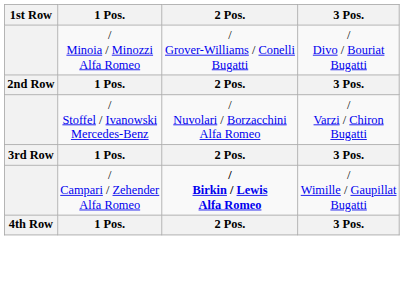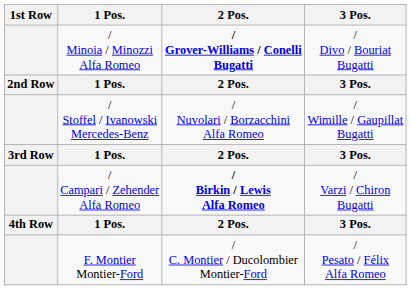 <table class="wikitable" style="font-size: 90%;">
 <tr>
 <th>1st Row</th>
 <th>1 Pos.</th>
 <th>2 Pos.</th>
 <th>3 Pos.</th>
 </tr>
 <tr align="center">
 <th></th>
 <td> / <br><a href='#'>Minoia</a> / <a href='#'>Minozzi</a><br><a href='#'>Alfa Romeo</a> <br></td>
-<td> / <br><a href='#'>Grover-Williams</a> / <a href='#'>Conelli</a><br><a href='#'>Bugatti</a> <br></td>
+<td><strong> / <br><a href='#'>Grover-Williams</a> / <a href='#'>Conelli</a><br><a href='#'>Bugatti</a> <br></strong></td>
 <td> / <br><a href='#'>Divo</a> / <a href='#'>Bouriat</a><br><a href='#'>Bugatti</a></td>
 </tr>
 <tr>
 <th>2nd Row</th>
 <th>1 Pos.</th>
 <th>2 Pos.</th>
 <th>3 Pos.</th>
 </tr>
 <tr align="center">
 <th></th>
 <td> / <br><a href='#'>Stoffel</a> /  <a href='#'>Ivanowski</a><br> <a href='#'>Mercedes-Benz</a> <br></td>
 <td> / <br><a href='#'>Nuvolari</a> / <a href='#'>Borzacchini</a><br><a href='#'>Alfa Romeo</a> <br></td>
-<td> / <br><a href='#'>Varzi</a> / <a href='#'>Chiron</a><br><a href='#'>Bugatti</a></td>
+<td> / <br><a href='#'>Wimille</a> / <a href='#'>Gaupillat</a><br><a href='#'>Bugatti</a></td>
 </tr>
 <tr>
 <th>3rd Row</th>
 <th>1 Pos.</th>
 <th>2 Pos.</th>
 <th>3 Pos.</th>
 </tr>
 <tr align="center">
 <th></th>
 <td> / <br><a href='#'>Campari</a> / <a href='#'>Zehender</a><br><a href='#'>Alfa Romeo</a> <br></td>
 <td><strong> / <br><a href='#'>Birkin</a> / <a href='#'>Lewis</a><br><a href='#'>Alfa Romeo</a> <br></strong></td>
-<td> / <br><a href='#'>Wimille</a> / <a href='#'>Gaupillat</a><br><a href='#'>Bugatti</a></td>
+<td> / <br><a href='#'>Varzi</a> / <a href='#'>Chiron</a><br><a href='#'>Bugatti</a></td>
 </tr>
 <tr>
 <th>4th Row</th>
 <th>1 Pos.</th>
 <th>2 Pos.</th>
 <th>3 Pos.</th>
 </tr>
+<tr align="center">
+<th></th>
+<td><br><a href='#'>F. Montier</a><br>Montier-<a href='#'>Ford</a> <br></td>
+<td> / <br><a href='#'>C. Montier</a> / Ducolombier<br>Montier-<a href='#'>Ford</a> <br></td>
+<td> / <br><a href='#'>Pesato</a> / <a href='#'>Félix</a><br><a href='#'>Alfa Romeo</a></td>
+</tr>
 </table>
